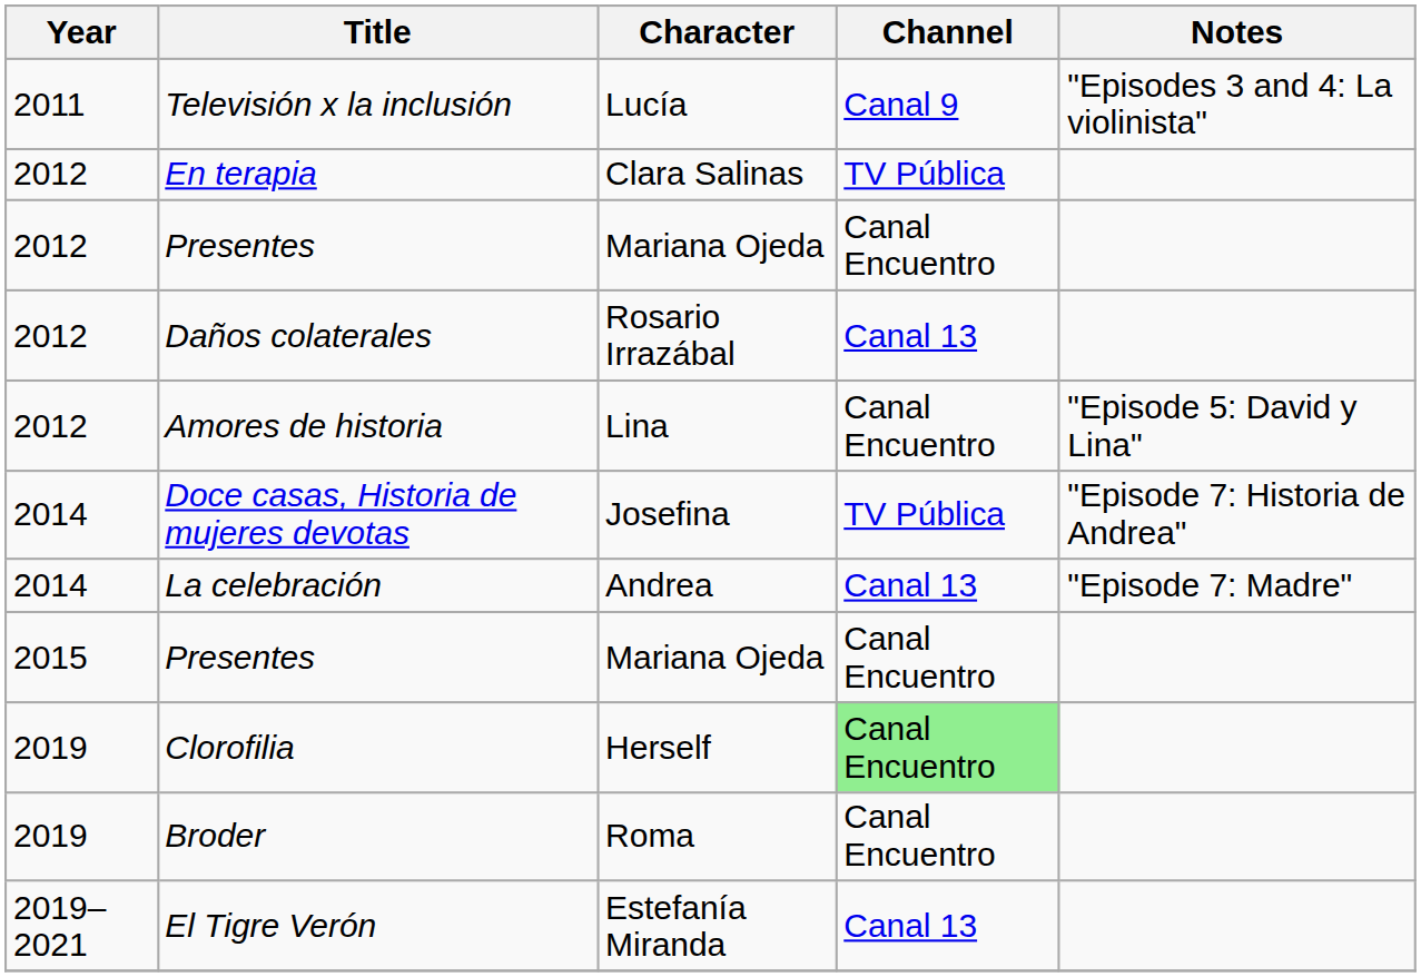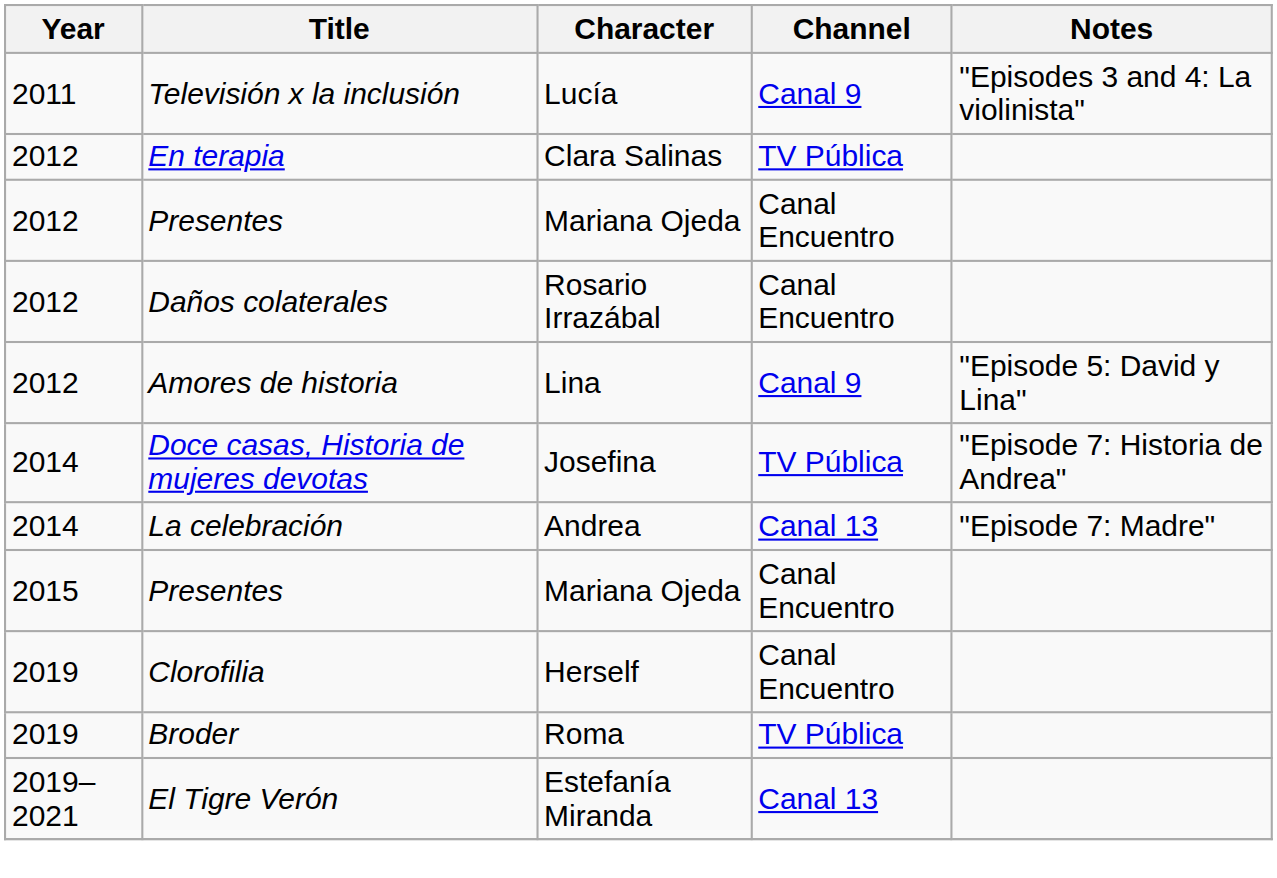 <table class="wikitable" style="font-size: 90%;">
 <tr>
 <th>Year</th>
 <th>Title</th>
 <th>Character</th>
 <th>Channel</th>
 <th>Notes</th>
 </tr>
 <tr>
 <td>2011</td>
 <td><em>Televisión x la inclusión</em></td>
 <td>Lucía</td>
 <td><a href='#'>Canal 9</a></td>
 <td>"Episodes 3 and 4: La violinista"</td>
 </tr>
 <tr>
 <td>2012</td>
 <td><em><a href='#'>En terapia</a></em></td>
 <td>Clara Salinas</td>
 <td><a href='#'>TV Pública</a></td>
 <td></td>
 </tr>
 <tr>
 <td>2012</td>
 <td><em>Presentes</em></td>
 <td>Mariana Ojeda</td>
 <td>Canal Encuentro</td>
 <td></td>
 </tr>
 <tr>
 <td>2012</td>
 <td><em>Daños colaterales</em></td>
 <td>Rosario Irrazábal</td>
-<td><a href='#'>Canal 13</a></td>
+<td>Canal Encuentro</td>
 <td></td>
 </tr>
 <tr>
 <td>2012</td>
 <td><em>Amores de historia</em></td>
 <td>Lina</td>
-<td>Canal Encuentro</td>
+<td><a href='#'>Canal 9</a></td>
 <td>"Episode 5: David y Lina"</td>
 </tr>
 <tr>
 <td>2014</td>
 <td><em><a href='#'>Doce casas, Historia de mujeres devotas</a></em></td>
 <td>Josefina</td>
 <td><a href='#'>TV Pública</a></td>
 <td>"Episode 7: Historia de Andrea"</td>
 </tr>
 <tr>
 <td>2014</td>
 <td><em>La celebración</em></td>
 <td>Andrea</td>
 <td><a href='#'>Canal 13</a></td>
 <td>"Episode 7: Madre"</td>
 </tr>
 <tr>
 <td>2015</td>
 <td><em>Presentes</em></td>
 <td>Mariana Ojeda</td>
 <td>Canal Encuentro</td>
 <td></td>
 </tr>
 <tr>
 <td>2019</td>
 <td><em>Clorofilia</em></td>
 <td>Herself</td>
-<td style="background: lightgreen;">Canal Encuentro</td>
+<td>Canal Encuentro</td>
 <td></td>
 </tr>
 <tr>
 <td>2019</td>
 <td><em>Broder</em></td>
 <td>Roma</td>
-<td>Canal Encuentro</td>
+<td><a href='#'>TV Pública</a></td>
 <td></td>
 </tr>
 <tr>
 <td>2019–2021</td>
 <td><em>El Tigre Verón</em></td>
 <td>Estefanía Miranda</td>
 <td><a href='#'>Canal 13</a></td>
 <td></td>
 </tr>
 <tr>
 </tr>
 </table>
